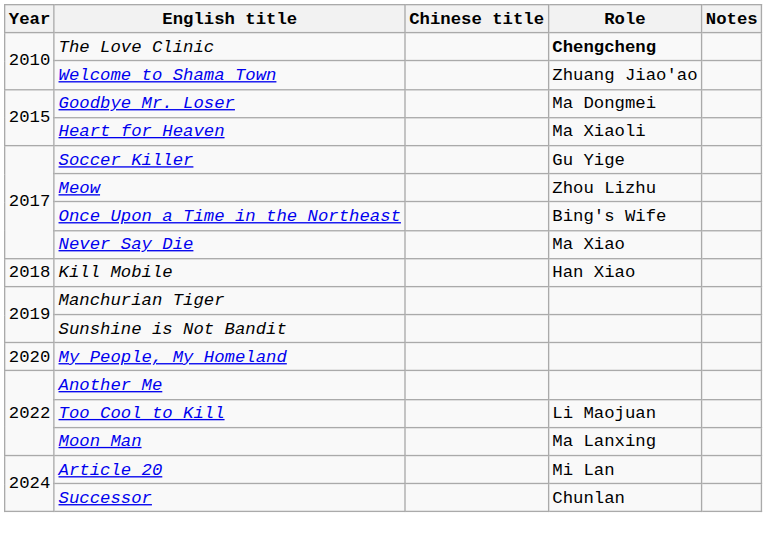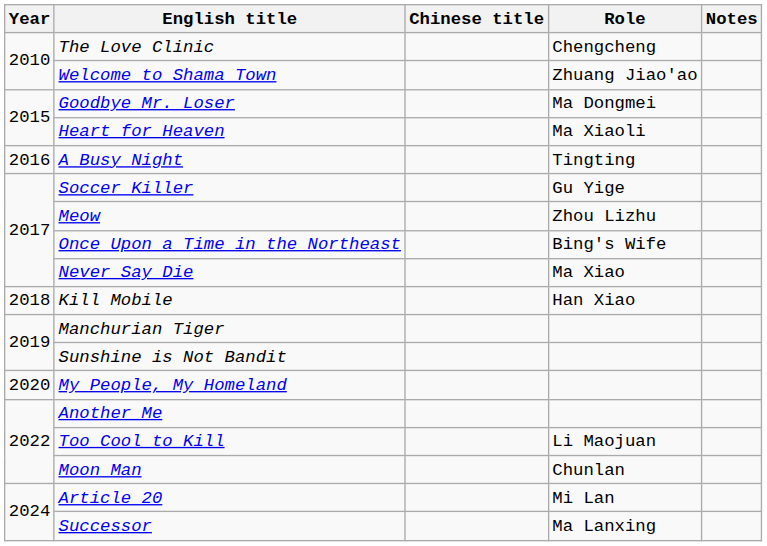 <table class="wikitable sortable">
 <tr>
 <th>Year</th>
 <th>English title</th>
 <th>Chinese title</th>
 <th>Role</th>
 <th ! class="unsortable">Notes</th>
 </tr>
 <tr>
 <td rowspan="2">2010</td>
 <td><em>The Love Clinic</em></td>
 <td></td>
-<td><strong>Chengcheng</strong></td>
+<td>Chengcheng</td>
 <td></td>
 </tr>
 <tr>
 <td><em><a href='#'>Welcome to Shama Town</a></em></td>
 <td></td>
 <td>Zhuang Jiao'ao</td>
 <td></td>
 </tr>
 <tr>
 <td rowspan="2">2015</td>
 <td><em><a href='#'>Goodbye Mr. Loser</a></em></td>
 <td></td>
 <td>Ma Dongmei</td>
 <td></td>
 </tr>
 <tr>
 <td><em><a href='#'>Heart for Heaven</a></em></td>
 <td></td>
 <td>Ma Xiaoli</td>
+<td></td>
+</tr>
+<tr>
+<td>2016</td>
+<td><em><a href='#'>A Busy Night</a></em></td>
+<td></td>
+<td>Tingting</td>
 <td></td>
 </tr>
 <tr>
 <td rowspan="4">2017</td>
 <td><em><a href='#'>Soccer Killer</a></em></td>
 <td></td>
 <td>Gu Yige</td>
 <td></td>
 </tr>
 <tr>
 <td><em><a href='#'>Meow</a></em></td>
 <td></td>
 <td>Zhou Lizhu</td>
 <td></td>
 </tr>
 <tr>
 <td><em><a href='#'>Once Upon a Time in the Northeast</a></em></td>
 <td></td>
 <td>Bing's Wife</td>
 <td></td>
 </tr>
 <tr>
 <td><em><a href='#'>Never Say Die</a></em></td>
 <td></td>
 <td>Ma Xiao</td>
 <td></td>
 </tr>
 <tr>
 <td>2018</td>
 <td><em>Kill Mobile</em></td>
 <td></td>
 <td>Han Xiao</td>
 <td></td>
 </tr>
 <tr>
 <td rowspan="2">2019</td>
 <td><em>Manchurian Tiger</em></td>
 <td></td>
 <td></td>
 <td></td>
 </tr>
 <tr>
 <td><em>Sunshine is Not Bandit</em></td>
 <td></td>
 <td></td>
 <td></td>
 </tr>
 <tr>
 <td>2020</td>
 <td><em><a href='#'>My People, My Homeland</a></em></td>
 <td></td>
 <td></td>
 <td></td>
 </tr>
 <tr>
 <td rowspan="3">2022</td>
 <td><em><a href='#'>Another Me</a></em></td>
 <td></td>
 <td></td>
 <td></td>
 </tr>
 <tr>
 <td><em><a href='#'>Too Cool to Kill</a></em></td>
 <td></td>
 <td>Li Maojuan</td>
 <td></td>
 </tr>
 <tr>
 <td><em><a href='#'>Moon Man</a></em></td>
 <td></td>
-<td>Ma Lanxing</td>
+<td>Chunlan</td>
 <td></td>
 </tr>
 <tr>
 <td rowspan="2">2024</td>
 <td><em><a href='#'>Article 20</a></em></td>
 <td></td>
 <td>Mi Lan</td>
 <td></td>
 </tr>
 <tr>
 <td><em><a href='#'>Successor</a></em></td>
 <td></td>
-<td>Chunlan</td>
+<td>Ma Lanxing</td>
 <td></td>
 </tr>
 </table>
